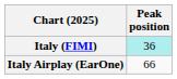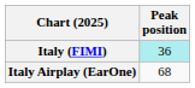 <table class="wikitable sortable plainrowheaders" style="text-align:center">
 <tr>
 <th scope="col">Chart (2025)</th>
 <th scope="col">Peak<br>position</th>
 </tr>
 <tr>
 <th scope="row">Italy (<a href='#'>FIMI</a>)</th>
 <td style="background: paleturquoise;">36</td>
 </tr>
 <tr>
 <th scope="row">Italy Airplay (EarOne)</th>
-<td>66</td>
+<td>68</td>
 </tr>
 </table>
